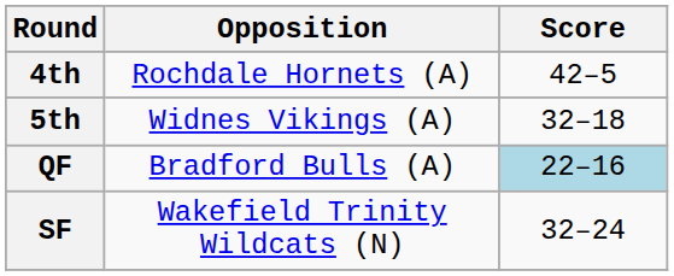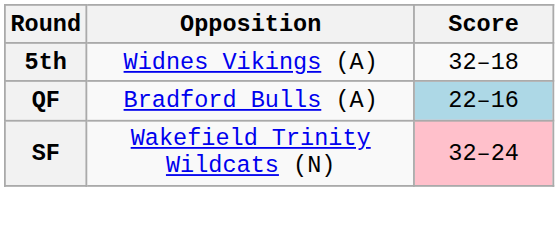 <table class="wikitable plainrowheaders" style="text-align:center;margin:0">
 <tr>
 <th scope="col" style="width:25px">Round</th>
 <th scope="col" style="width:175px">Opposition</th>
 <th scope="col" style="width:70px">Score</th>
-</tr>
-<tr>
-<th scope=row style="text-align:center">4th</th>
-<td> <a href='#'>Rochdale Hornets</a> (A)</td>
-<td>42–5</td>
 </tr>
 <tr>
 <th scope=row style="text-align:center">5th</th>
 <td> <a href='#'>Widnes Vikings</a> (A)</td>
 <td>32–18</td>
 </tr>
 <tr>
 <th scope=row style="text-align:center">QF</th>
 <td> <a href='#'>Bradford Bulls</a> (A)</td>
 <td style="background: lightblue;">22–16</td>
 </tr>
 <tr>
 <th scope=row style="text-align:center">SF</th>
 <td> <a href='#'>Wakefield Trinity Wildcats</a> (N)</td>
-<td>32–24</td>
+<td style="background: pink;">32–24</td>
 </tr>
 </table>
